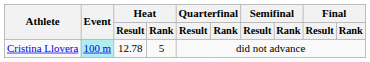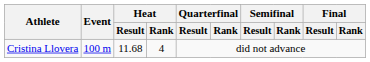 <table class="wikitable" style="font-size:90%">
 <tr>
 <th rowspan="2">Athlete</th>
 <th rowspan="2">Event</th>
 <th colspan="2">Heat</th>
 <th colspan="2">Quarterfinal</th>
 <th colspan="2">Semifinal</th>
 <th colspan="2">Final</th>
 </tr>
 <tr style="font-size:95%">
 <th>Result</th>
 <th>Rank</th>
 <th>Result</th>
 <th>Rank</th>
 <th>Result</th>
 <th>Rank</th>
 <th>Result</th>
 <th>Rank</th>
 </tr>
 <tr align=center>
 <td align=left><a href='#'>Cristina Llovera</a></td>
-<td align=left style="background: paleturquoise;"><a href='#'>100 m</a></td>
-<td>12.78</td>
-<td>5</td>
+<td align=left><a href='#'>100 m</a></td>
+<td>11.68</td>
+<td>4</td>
 <td colspan=6>did not advance</td>
 </tr>
 </table>
